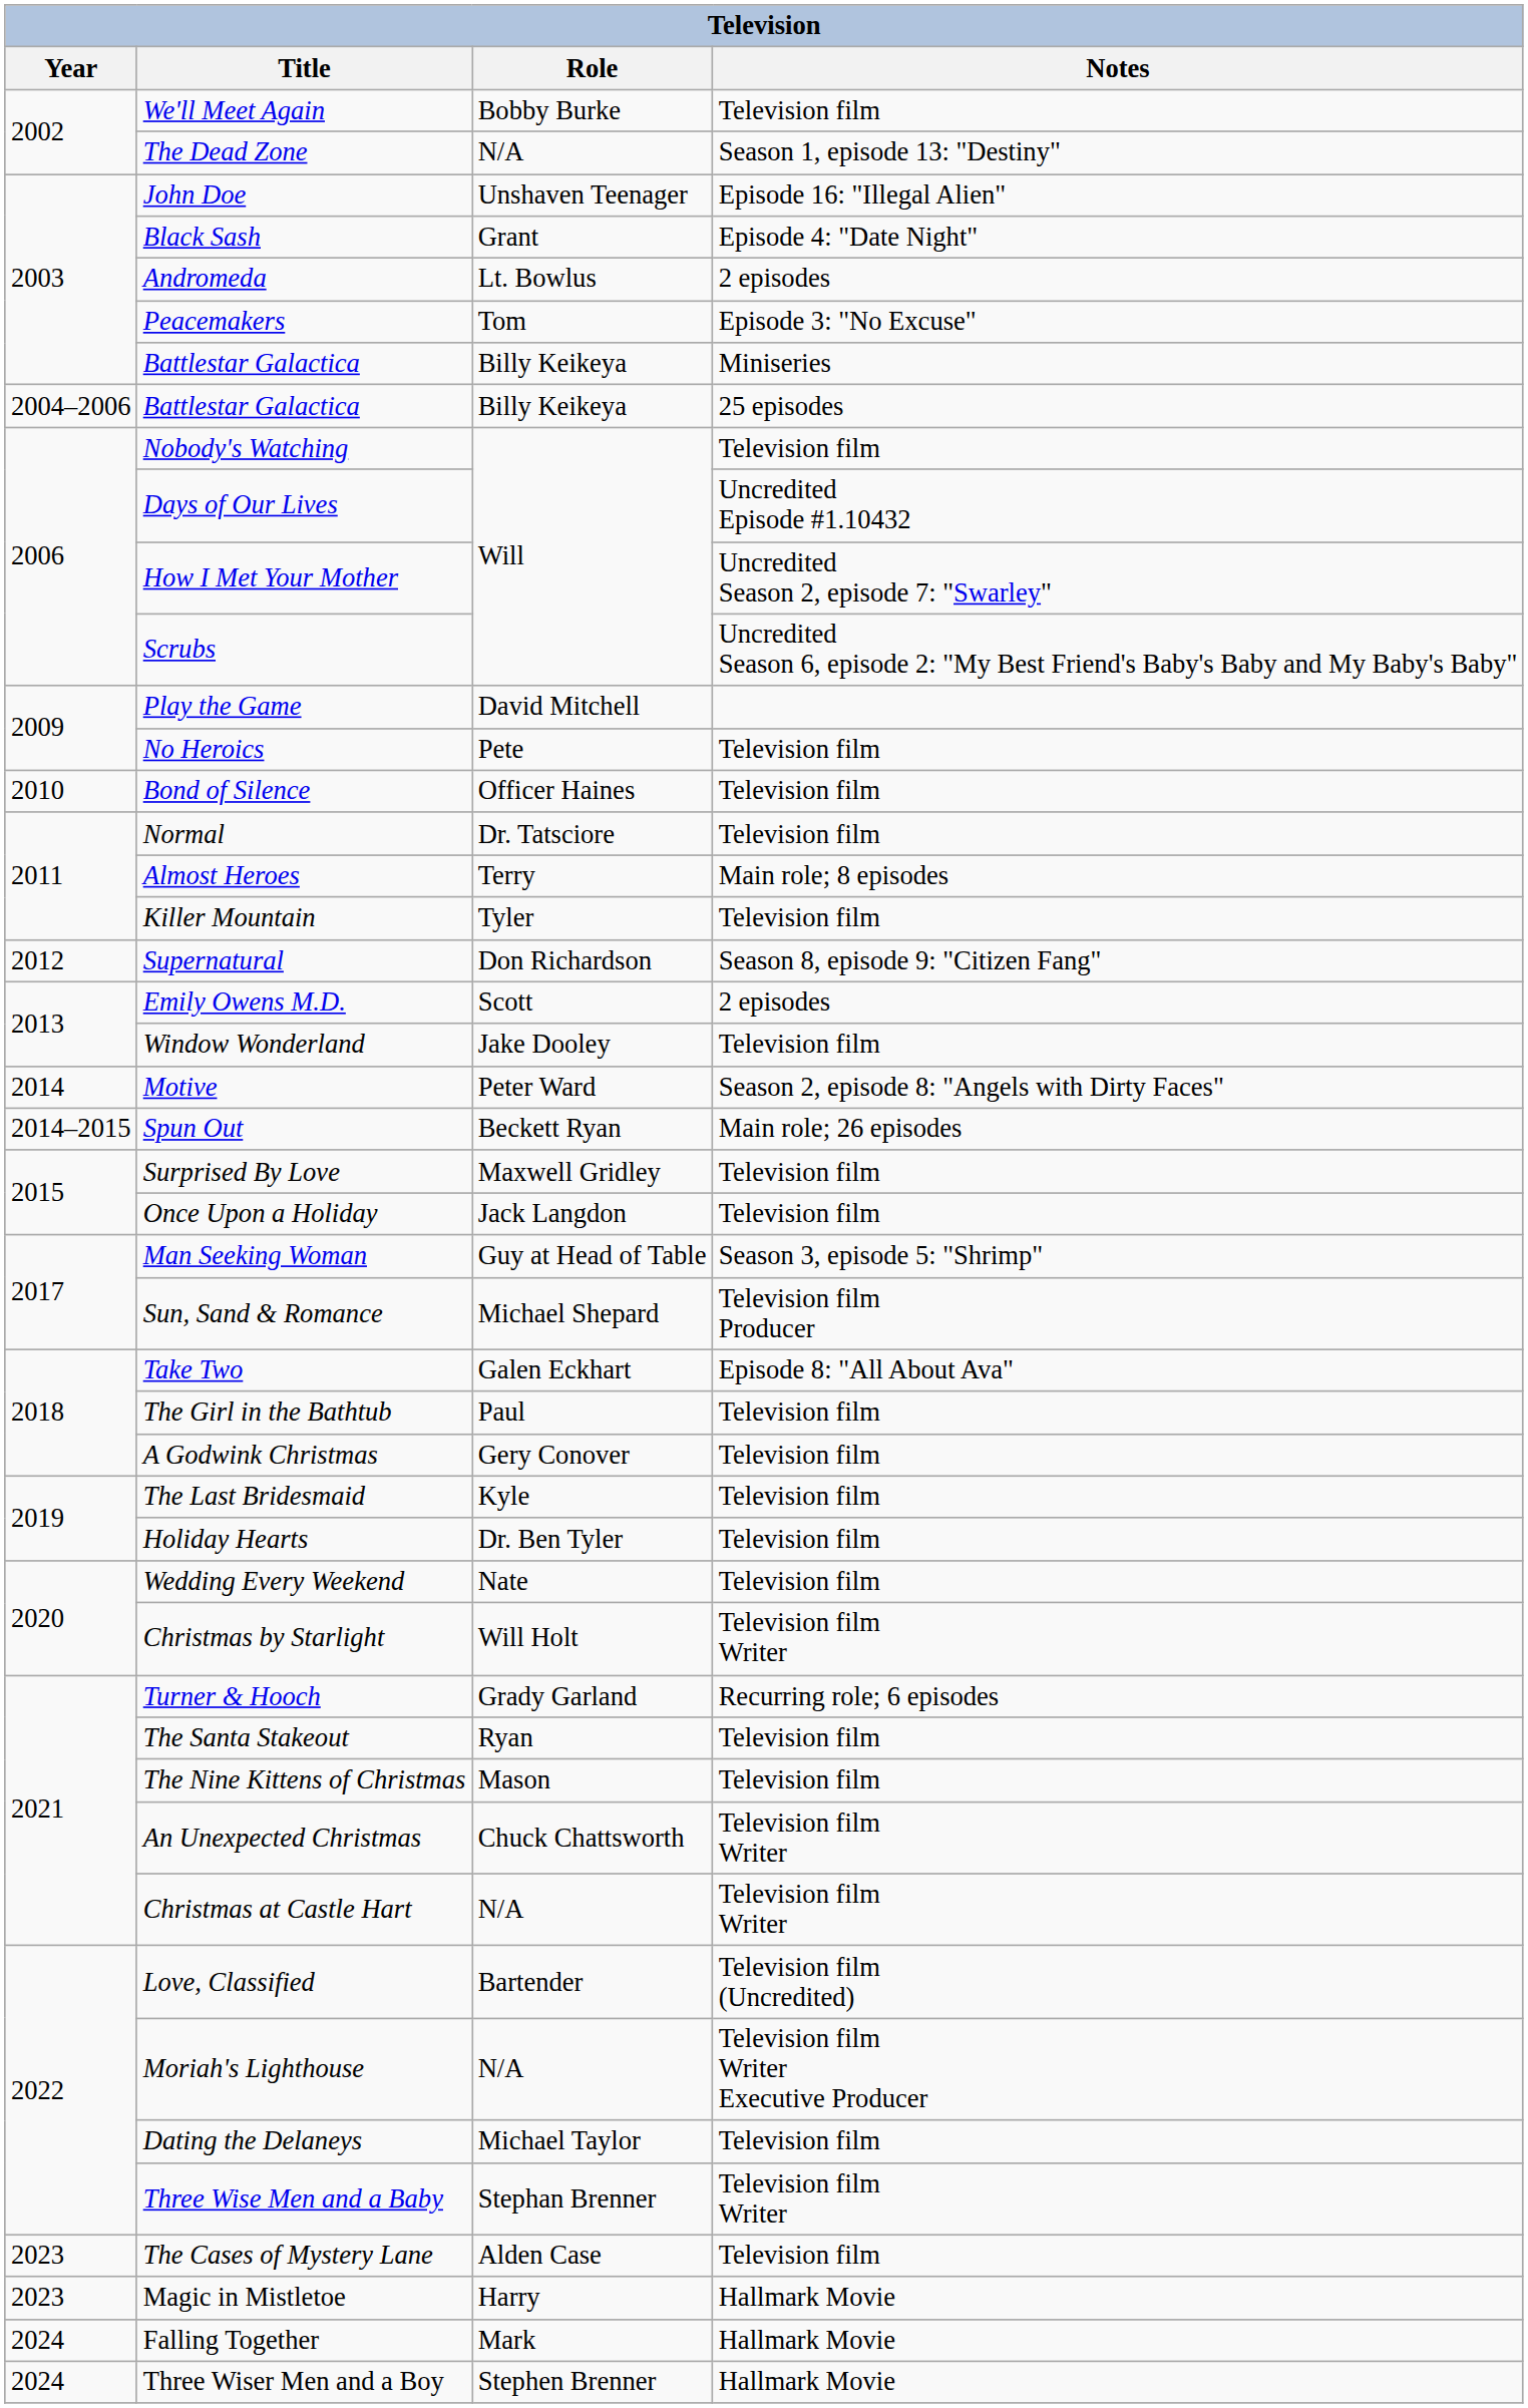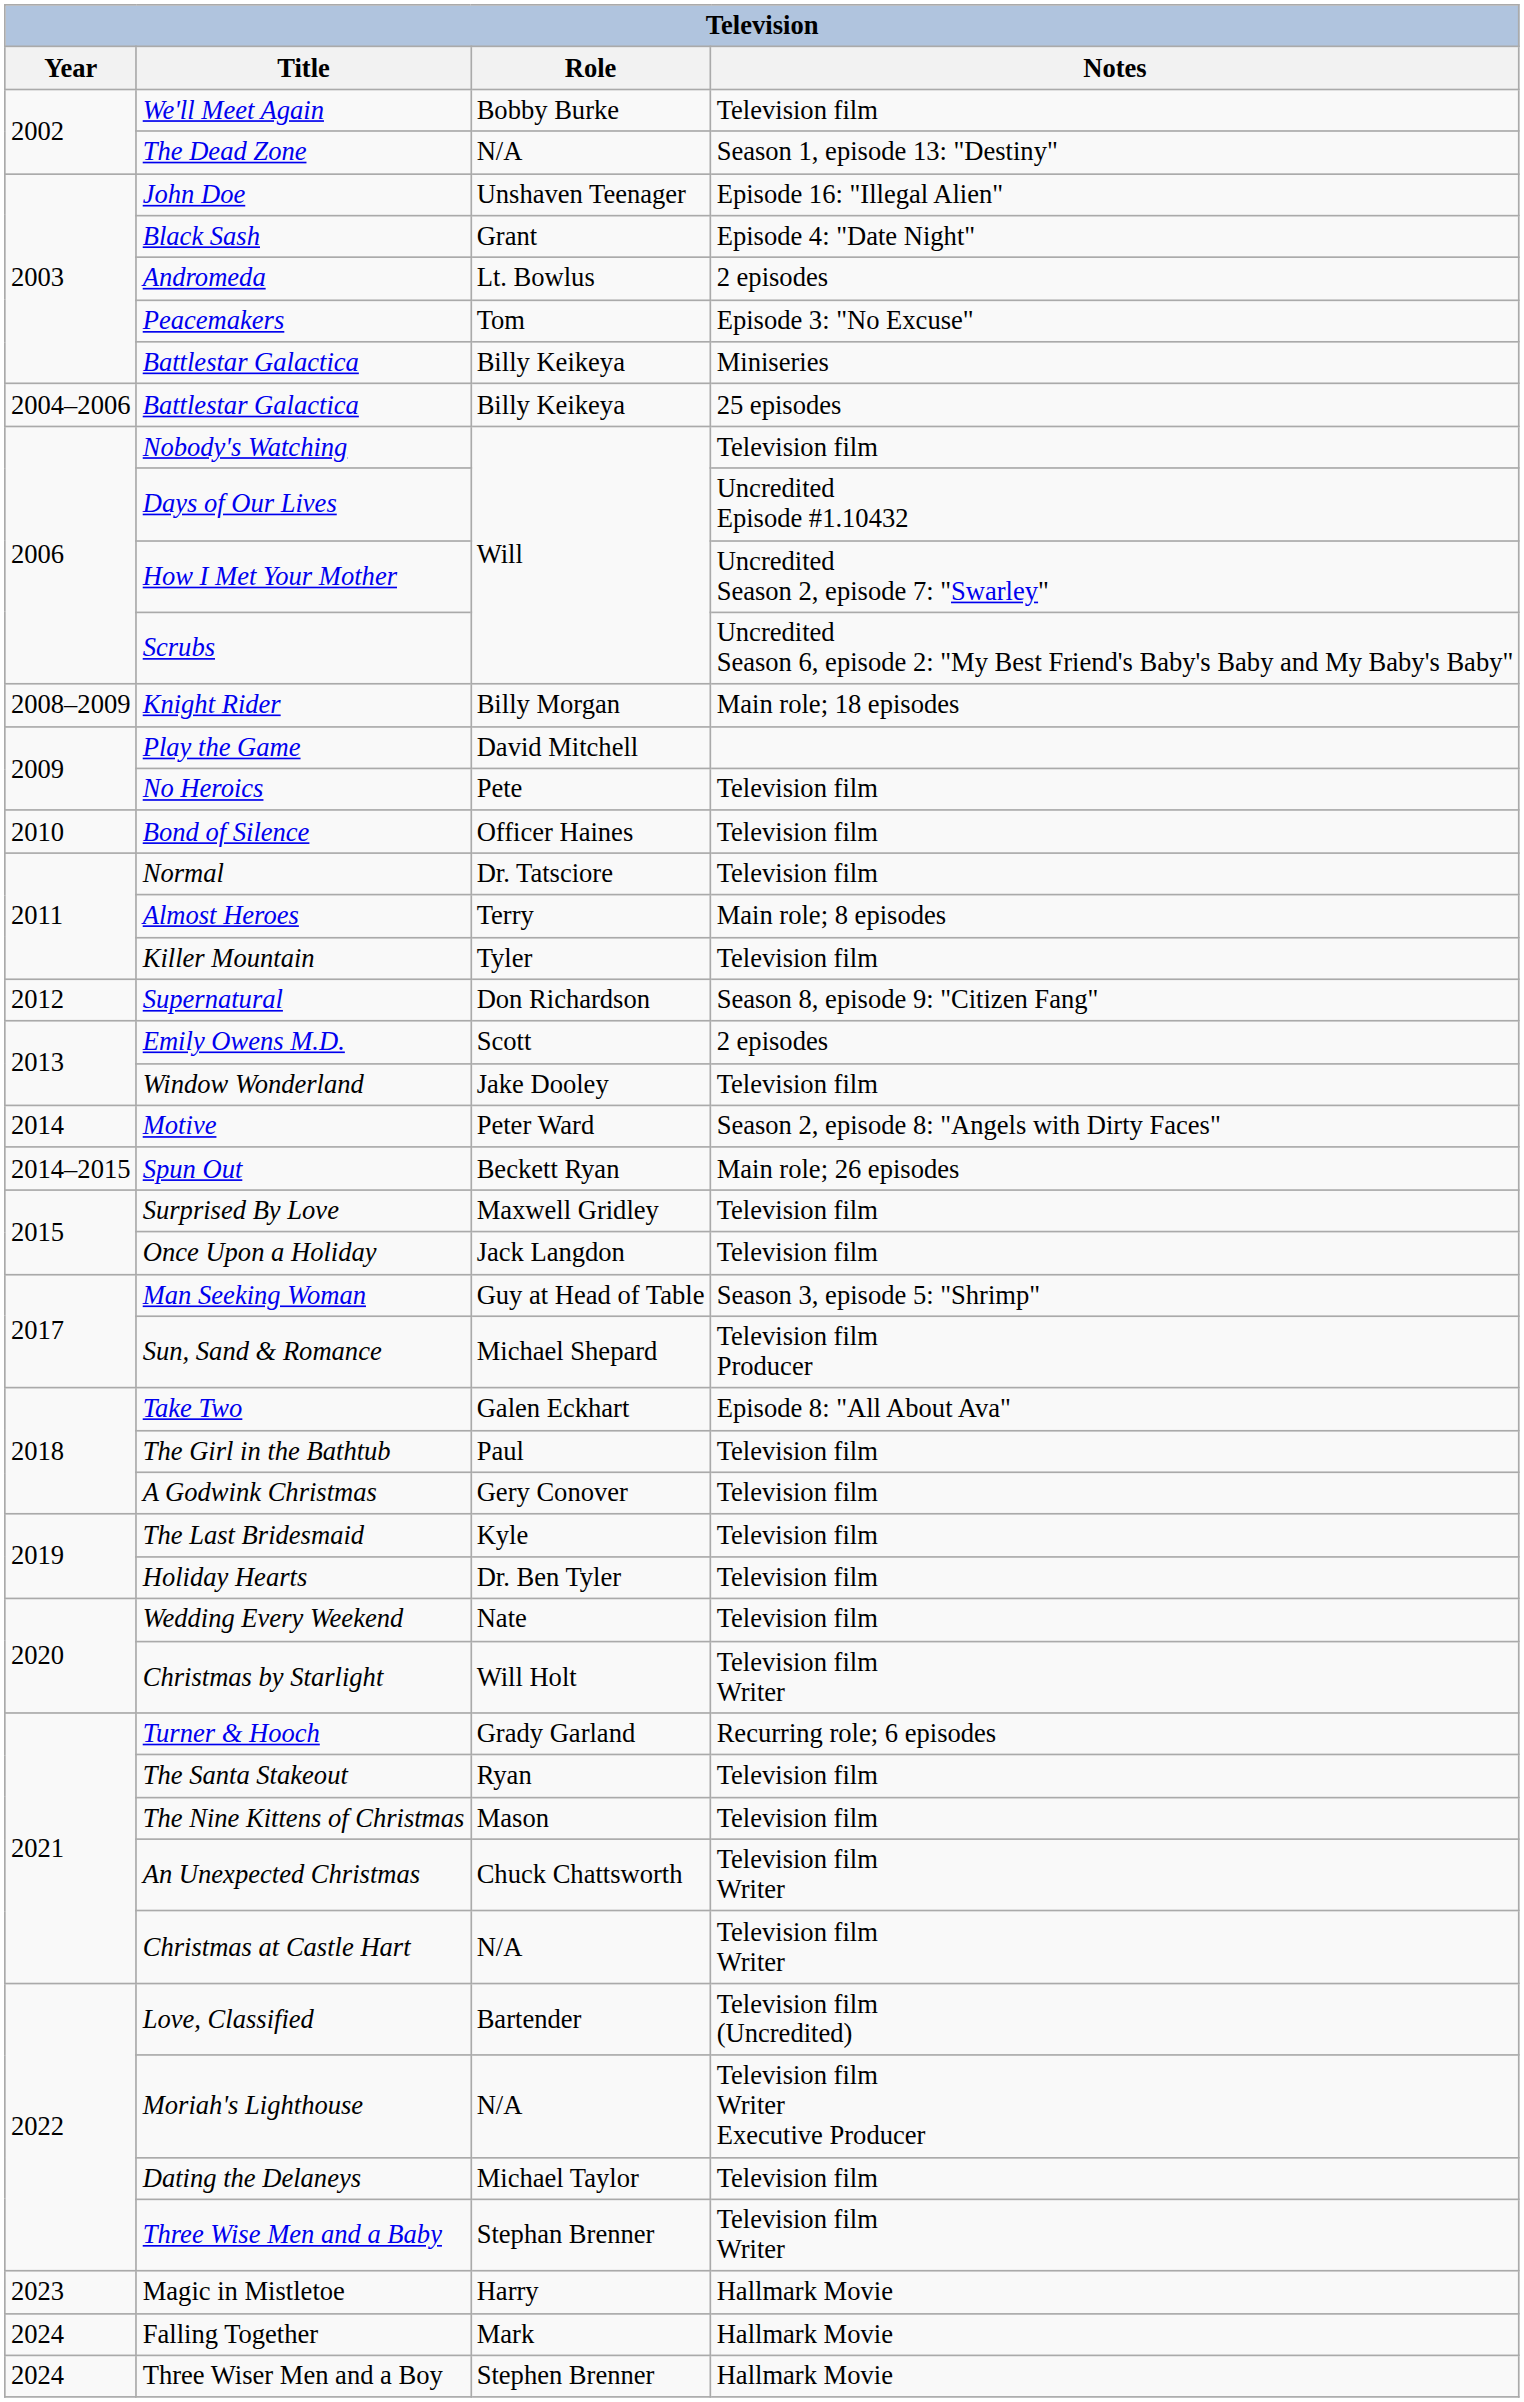 <table class="wikitable sortable">
 <tr>
 <th colspan=4 style="background:#B0C4DE;">Television</th>
 </tr>
 <tr>
 <th>Year</th>
 <th>Title</th>
 <th>Role</th>
 <th class="unsortable">Notes</th>
 </tr>
 <tr>
 <td rowspan="2">2002</td>
 <td><em><a href='#'>We'll Meet Again</a></em></td>
 <td>Bobby Burke</td>
 <td>Television film</td>
 </tr>
 <tr>
 <td data-sort-value="Dead Zone, The"><em><a href='#'>The Dead Zone</a></em></td>
 <td>N/A</td>
 <td>Season 1, episode 13: "Destiny"</td>
 </tr>
 <tr>
 <td rowspan="5">2003</td>
 <td><em><a href='#'>John Doe</a></em></td>
 <td>Unshaven Teenager</td>
 <td>Episode 16: "Illegal Alien"</td>
 </tr>
 <tr>
 <td><em><a href='#'>Black Sash</a></em></td>
 <td>Grant</td>
 <td>Episode 4: "Date Night"</td>
 </tr>
 <tr>
 <td><em><a href='#'>Andromeda</a></em></td>
 <td>Lt. Bowlus</td>
 <td>2 episodes</td>
 </tr>
 <tr>
 <td><em><a href='#'>Peacemakers</a></em></td>
 <td>Tom</td>
 <td>Episode 3: "No Excuse"</td>
 </tr>
 <tr>
 <td><em><a href='#'>Battlestar Galactica</a></em></td>
 <td>Billy Keikeya</td>
 <td>Miniseries</td>
 </tr>
 <tr>
 <td>2004–2006</td>
 <td><em><a href='#'>Battlestar Galactica</a></em></td>
 <td>Billy Keikeya</td>
 <td>25 episodes</td>
 </tr>
 <tr>
 <td rowspan=4>2006</td>
 <td><em><a href='#'>Nobody's Watching</a></em></td>
 <td rowspan="4">Will</td>
 <td>Television film</td>
 </tr>
 <tr>
 <td><em><a href='#'>Days of Our Lives</a></em></td>
 <td>Uncredited<br> Episode #1.10432</td>
 </tr>
 <tr>
 <td><em><a href='#'>How I Met Your Mother</a></em></td>
 <td>Uncredited<br> Season 2, episode 7: "<a href='#'>Swarley</a>"</td>
 </tr>
 <tr>
 <td><em><a href='#'>Scrubs</a></em></td>
 <td>Uncredited<br> Season 6, episode 2: "My Best Friend's Baby's Baby and My Baby's Baby"</td>
+</tr>
+<tr>
+<td>2008–2009</td>
+<td><em><a href='#'>Knight Rider</a></em></td>
+<td>Billy Morgan</td>
+<td>Main role; 18 episodes</td>
 </tr>
 <tr>
 <td rowspan="2">2009</td>
 <td><em><a href='#'>Play the Game</a></em></td>
 <td>David Mitchell</td>
 <td></td>
 </tr>
 <tr>
 <td><em><a href='#'>No Heroics</a></em></td>
 <td>Pete</td>
 <td>Television film</td>
 </tr>
 <tr>
 <td>2010</td>
 <td><em><a href='#'>Bond of Silence</a></em></td>
 <td>Officer Haines</td>
 <td>Television film</td>
 </tr>
 <tr>
 <td rowspan="3">2011</td>
 <td><em>Normal</em></td>
 <td>Dr. Tatsciore</td>
 <td>Television film</td>
 </tr>
 <tr>
 <td><em><a href='#'>Almost Heroes</a></em></td>
 <td>Terry</td>
 <td>Main role; 8 episodes</td>
 </tr>
 <tr>
 <td><em>Killer Mountain</em></td>
 <td>Tyler</td>
 <td>Television film</td>
 </tr>
 <tr>
 <td>2012</td>
 <td><em><a href='#'>Supernatural</a></em></td>
 <td>Don Richardson</td>
 <td>Season 8, episode 9: "Citizen Fang"</td>
 </tr>
 <tr>
 <td rowspan="2">2013</td>
 <td><em><a href='#'>Emily Owens M.D.</a></em></td>
 <td>Scott</td>
 <td>2 episodes</td>
 </tr>
 <tr>
 <td><em>Window Wonderland</em></td>
 <td>Jake Dooley</td>
 <td>Television film</td>
 </tr>
 <tr>
 <td>2014</td>
 <td><em><a href='#'>Motive</a></em></td>
 <td>Peter Ward</td>
 <td>Season 2, episode 8: "Angels with Dirty Faces"</td>
 </tr>
 <tr>
 <td>2014–2015</td>
 <td><em><a href='#'>Spun Out</a></em></td>
 <td>Beckett Ryan</td>
 <td>Main role; 26 episodes</td>
 </tr>
 <tr>
 <td rowspan="2">2015</td>
 <td><em>Surprised By Love</em></td>
 <td>Maxwell Gridley</td>
 <td>Television film</td>
 </tr>
 <tr>
 <td><em>Once Upon a Holiday</em></td>
 <td>Jack Langdon</td>
 <td>Television film</td>
 </tr>
 <tr>
 <td rowspan="2">2017</td>
 <td><em><a href='#'>Man Seeking Woman</a></em></td>
 <td>Guy at Head of Table</td>
 <td>Season 3, episode 5: "Shrimp"</td>
 </tr>
 <tr>
 <td><em>Sun, Sand & Romance</em></td>
 <td>Michael Shepard</td>
 <td>Television film<br> Producer</td>
 </tr>
 <tr>
 <td rowspan="3">2018</td>
 <td><em><a href='#'>Take Two</a></em></td>
 <td>Galen Eckhart</td>
 <td>Episode 8: "All About Ava"</td>
 </tr>
 <tr>
 <td data-sort-value="Girl in the Bathtub, The"><em>The Girl in the Bathtub</em></td>
 <td>Paul</td>
 <td>Television film</td>
 </tr>
 <tr>
 <td data-sort-value="Godwink Christmas, A"><em>A Godwink Christmas</em></td>
 <td>Gery Conover</td>
 <td>Television film</td>
 </tr>
 <tr>
 <td rowspan="2">2019</td>
 <td data-sort-value="Last Bridesmaid, The"><em>The Last Bridesmaid</em></td>
 <td>Kyle</td>
 <td>Television film</td>
 </tr>
 <tr>
 <td><em>Holiday Hearts</em></td>
 <td>Dr. Ben Tyler</td>
 <td>Television film</td>
 </tr>
 <tr>
 <td rowspan="2">2020</td>
 <td><em>Wedding Every Weekend</em></td>
 <td>Nate</td>
 <td>Television film</td>
 </tr>
 <tr>
 <td><em>Christmas by Starlight</em></td>
 <td>Will Holt</td>
 <td>Television film<br> Writer</td>
 </tr>
 <tr>
 <td rowspan=5>2021</td>
 <td><em><a href='#'>Turner & Hooch</a></em></td>
 <td>Grady Garland</td>
 <td>Recurring role; 6 episodes</td>
 </tr>
 <tr>
 <td data-sort-value="Santa Stakeout, The"><em>The Santa Stakeout</em></td>
 <td>Ryan</td>
 <td>Television film</td>
 </tr>
 <tr>
 <td data-sort-value="Nine Kittens of Christmas, The"><em>The Nine Kittens of Christmas</em></td>
 <td>Mason</td>
 <td>Television film</td>
 </tr>
 <tr>
 <td><em>An Unexpected Christmas</em></td>
 <td>Chuck Chattsworth</td>
 <td>Television film<br> Writer</td>
 </tr>
 <tr>
 <td><em>Christmas at Castle Hart</em></td>
 <td>N/A</td>
 <td>Television film<br> Writer</td>
 </tr>
 <tr>
 <td rowspan=4>2022</td>
 <td><em>Love, Classified</em></td>
 <td>Bartender</td>
 <td>Television film<br>(Uncredited)</td>
 </tr>
 <tr>
 <td><em>Moriah's Lighthouse</em></td>
 <td>N/A</td>
 <td>Television film<br> Writer<br> Executive Producer</td>
 </tr>
 <tr>
 <td><em>Dating the Delaneys</em></td>
 <td>Michael Taylor</td>
 <td>Television film</td>
 </tr>
 <tr>
 <td><em><a href='#'>Three Wise Men and a Baby</a></em></td>
 <td>Stephan Brenner</td>
 <td>Television film<br> Writer<br></td>
 </tr>
 <tr>
 <td>2023</td>
-<td data-sort-value="Cases of Mystery Lane, The"><em>The Cases of Mystery Lane</em></td>
-<td>Alden Case</td>
-<td>Television film</td>
-</tr>
-<tr>
-<td>2023</td>
 <td>Magic in Mistletoe</td>
 <td>Harry</td>
 <td>Hallmark Movie</td>
 </tr>
 <tr>
 <td>2024</td>
 <td>Falling Together</td>
 <td>Mark</td>
 <td>Hallmark  Movie</td>
 </tr>
 <tr>
 <td>2024</td>
 <td>Three Wiser Men and a Boy</td>
 <td>Stephen Brenner</td>
 <td>Hallmark Movie</td>
 </tr>
 </table>
